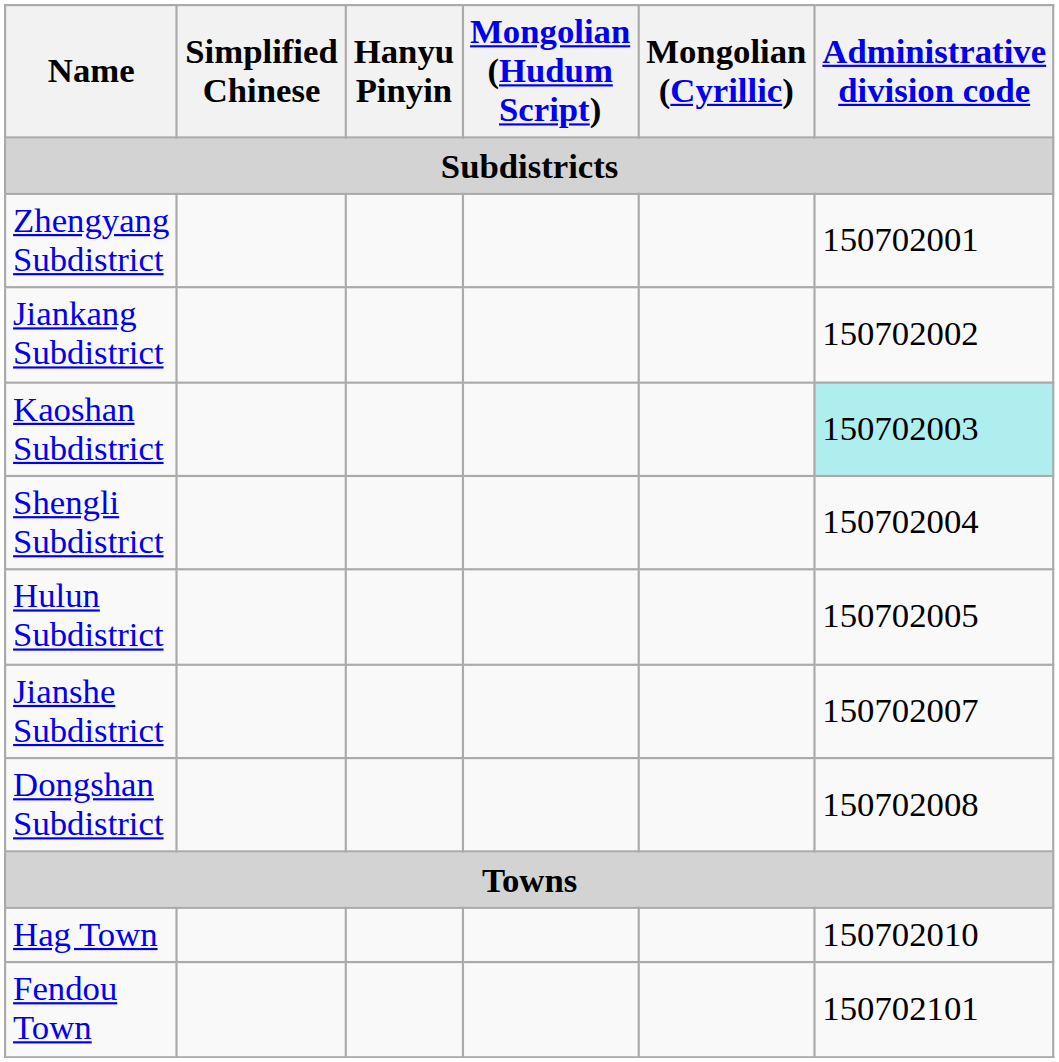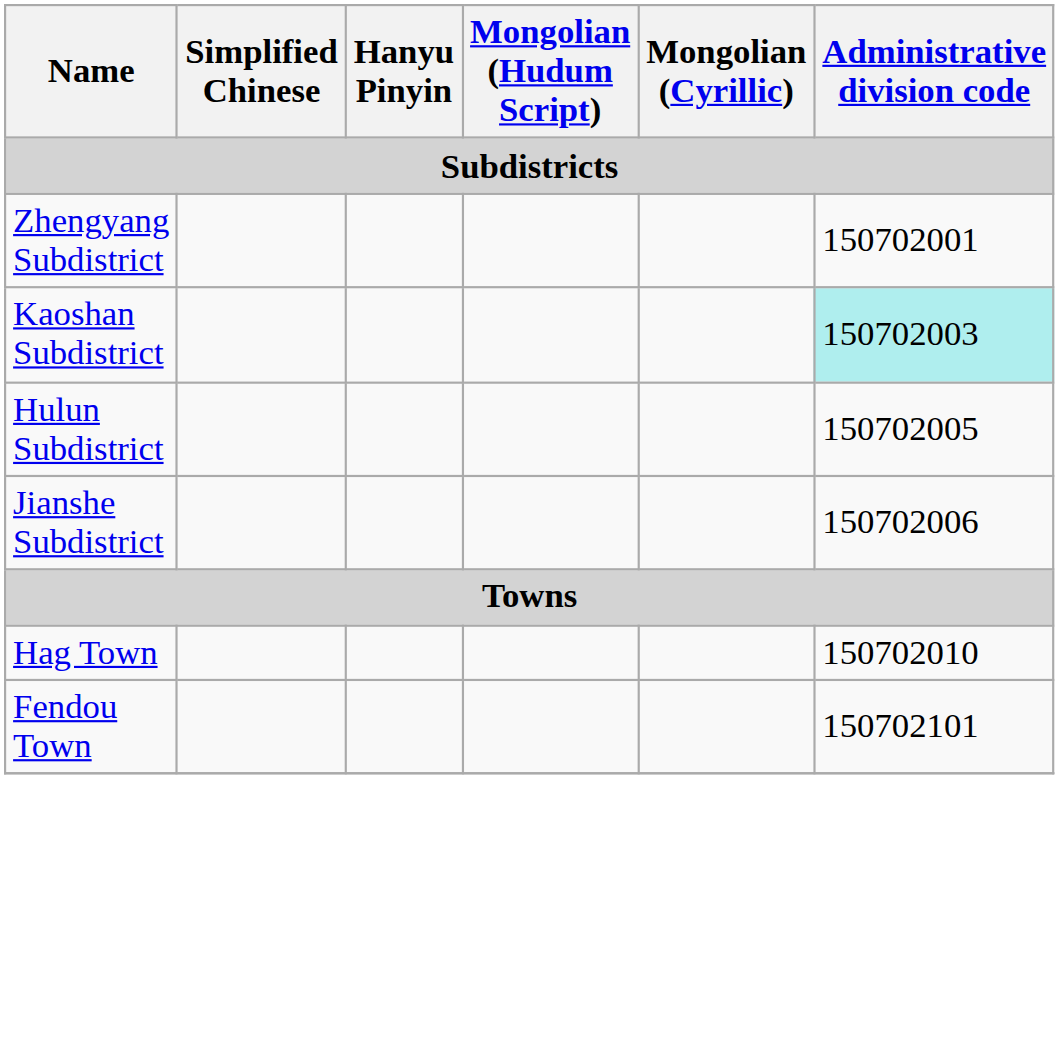 <table class="wikitable" align="center" style="width:50%; border="1">
 <tr>
 <th>Name</th>
 <th>Simplified Chinese</th>
 <th>Hanyu Pinyin</th>
 <th><a href='#'>Mongolian</a> (<a href='#'>Hudum Script</a>)</th>
 <th>Mongolian (<a href='#'>Cyrillic</a>)</th>
 <th><a href='#'>Administrative division code</a></th>
 </tr>
 <tr>
 <td colspan="6"  style="text-align:center; background:#d3d3d3;"><strong>Subdistricts</strong></td>
 </tr>
 <tr --------->
 <td><a href='#'>Zhengyang Subdistrict</a></td>
 <td></td>
 <td></td>
 <td></td>
 <td></td>
 <td>150702001</td>
 </tr>
 <tr>
-<td><a href='#'>Jiankang Subdistrict</a></td>
-<td></td>
-<td></td>
-<td></td>
-<td></td>
-<td>150702002</td>
-</tr>
-<tr>
 <td><a href='#'>Kaoshan Subdistrict</a></td>
 <td></td>
 <td></td>
 <td></td>
 <td></td>
 <td style="background: paleturquoise;">150702003</td>
-</tr>
-<tr>
-<td><a href='#'>Shengli Subdistrict</a></td>
-<td></td>
-<td></td>
-<td></td>
-<td></td>
-<td>150702004</td>
 </tr>
 <tr>
 <td><a href='#'>Hulun Subdistrict</a></td>
 <td></td>
 <td></td>
 <td></td>
 <td></td>
 <td>150702005</td>
 </tr>
 <tr>
 <td><a href='#'>Jianshe Subdistrict</a></td>
 <td></td>
 <td></td>
 <td></td>
 <td></td>
-<td>150702007</td>
-</tr>
-<tr>
-<td><a href='#'>Dongshan Subdistrict</a></td>
-<td></td>
-<td></td>
-<td></td>
-<td></td>
-<td>150702008</td>
+<td>150702006</td>
 </tr>
 <tr>
 <td colspan="6"  style="text-align:center; background:#d3d3d3;"><strong>Towns</strong></td>
 </tr>
 <tr --------->
 <td><a href='#'>Hag Town</a></td>
 <td></td>
 <td></td>
 <td></td>
 <td></td>
 <td>150702010</td>
 </tr>
 <tr>
 <td><a href='#'>Fendou Town</a></td>
 <td></td>
 <td></td>
 <td></td>
 <td></td>
 <td>150702101</td>
 </tr>
 <tr>
 </tr>
 </table>
